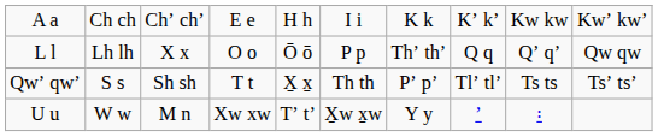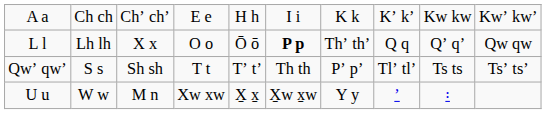 <table class="wikitable" style="text-align: center">
 <tr>
 <td>A a</td>
 <td>Ch ch</td>
 <td>Chʼ chʼ</td>
 <td>E e</td>
 <td>H h</td>
 <td>I i</td>
 <td>K k</td>
 <td>Kʼ kʼ</td>
 <td>Kw kw</td>
 <td>Kwʼ kwʼ</td>
 </tr>
 <tr>
 <td>L l</td>
 <td>Lh lh</td>
 <td>X x</td>
 <td>O o</td>
 <td>Ō ō</td>
-<td>P p</td>
+<td><strong>P p</strong></td>
 <td>Thʼ thʼ</td>
 <td>Q q</td>
 <td>Qʼ qʼ</td>
 <td>Qw qw</td>
 </tr>
 <tr>
 <td>Qwʼ qwʼ</td>
 <td>S s</td>
 <td>Sh sh</td>
 <td>T t</td>
-<td>X̱ x̱</td>
+<td>Tʼ tʼ</td>
 <td>Th th</td>
 <td>Pʼ pʼ</td>
 <td>Tlʼ tlʼ</td>
 <td>Ts ts</td>
 <td>Tsʼ tsʼ</td>
 </tr>
 <tr>
 <td>U u</td>
 <td>W w</td>
 <td>M n</td>
 <td>Xw xw</td>
-<td>Tʼ tʼ</td>
+<td>X̱ x̱</td>
 <td>X̱w x̱w</td>
 <td>Y y</td>
 <td><a href='#'>ʼ</a></td>
 <td><a href='#'>꞉</a></td>
 </tr>
 </table>
